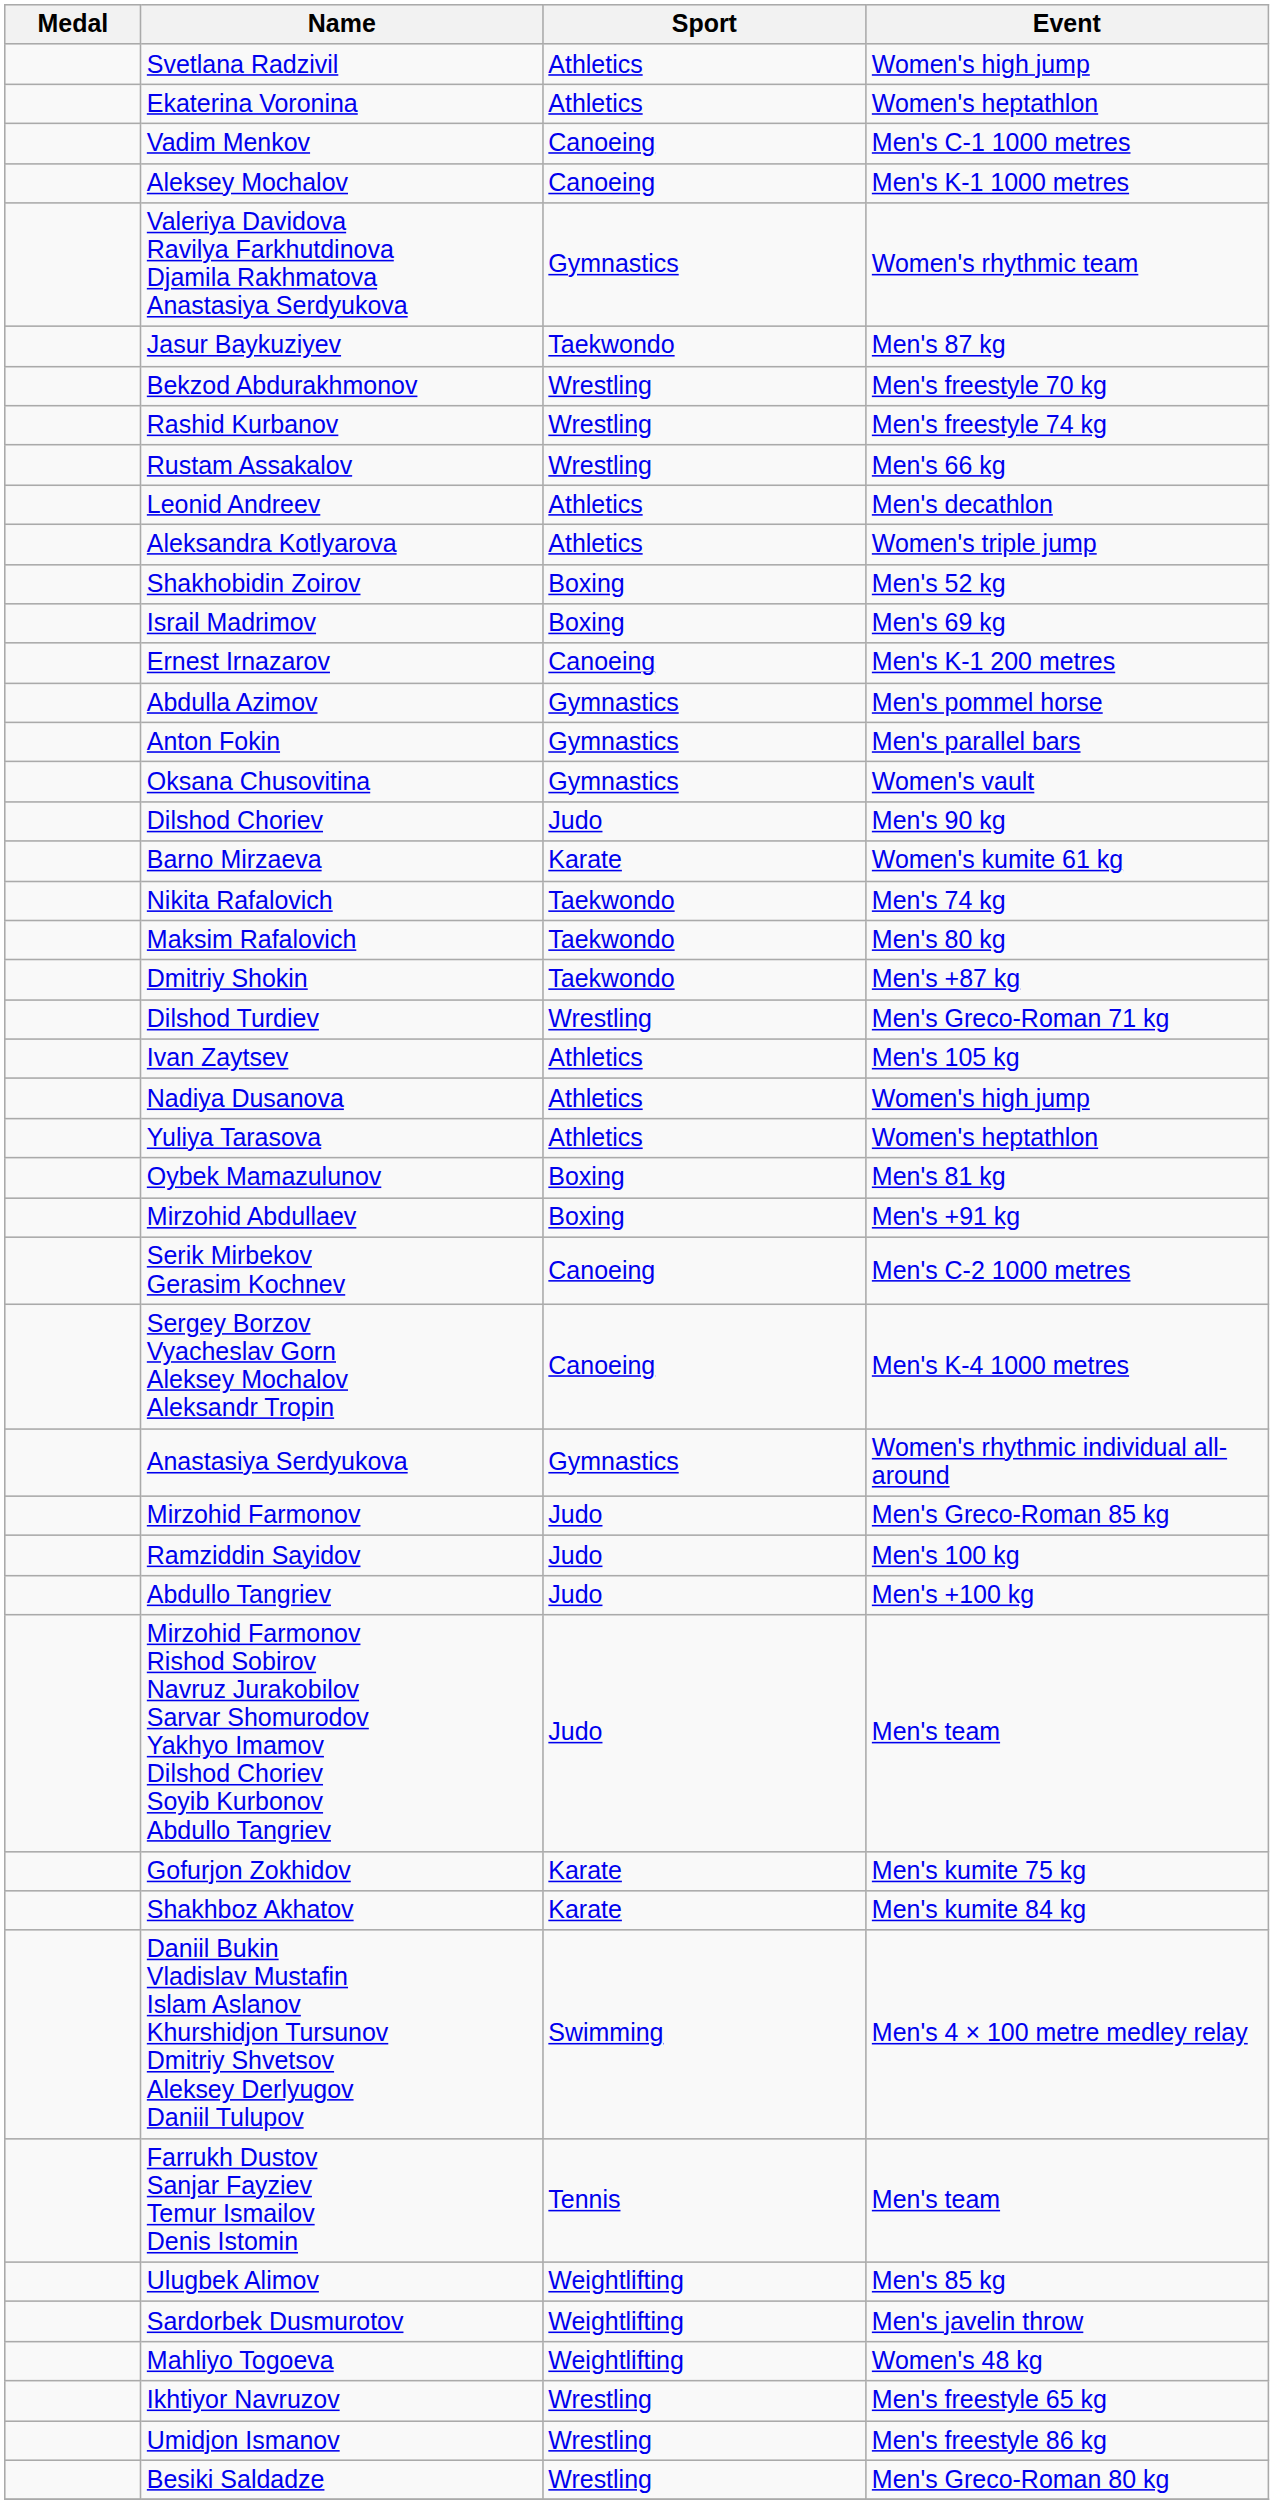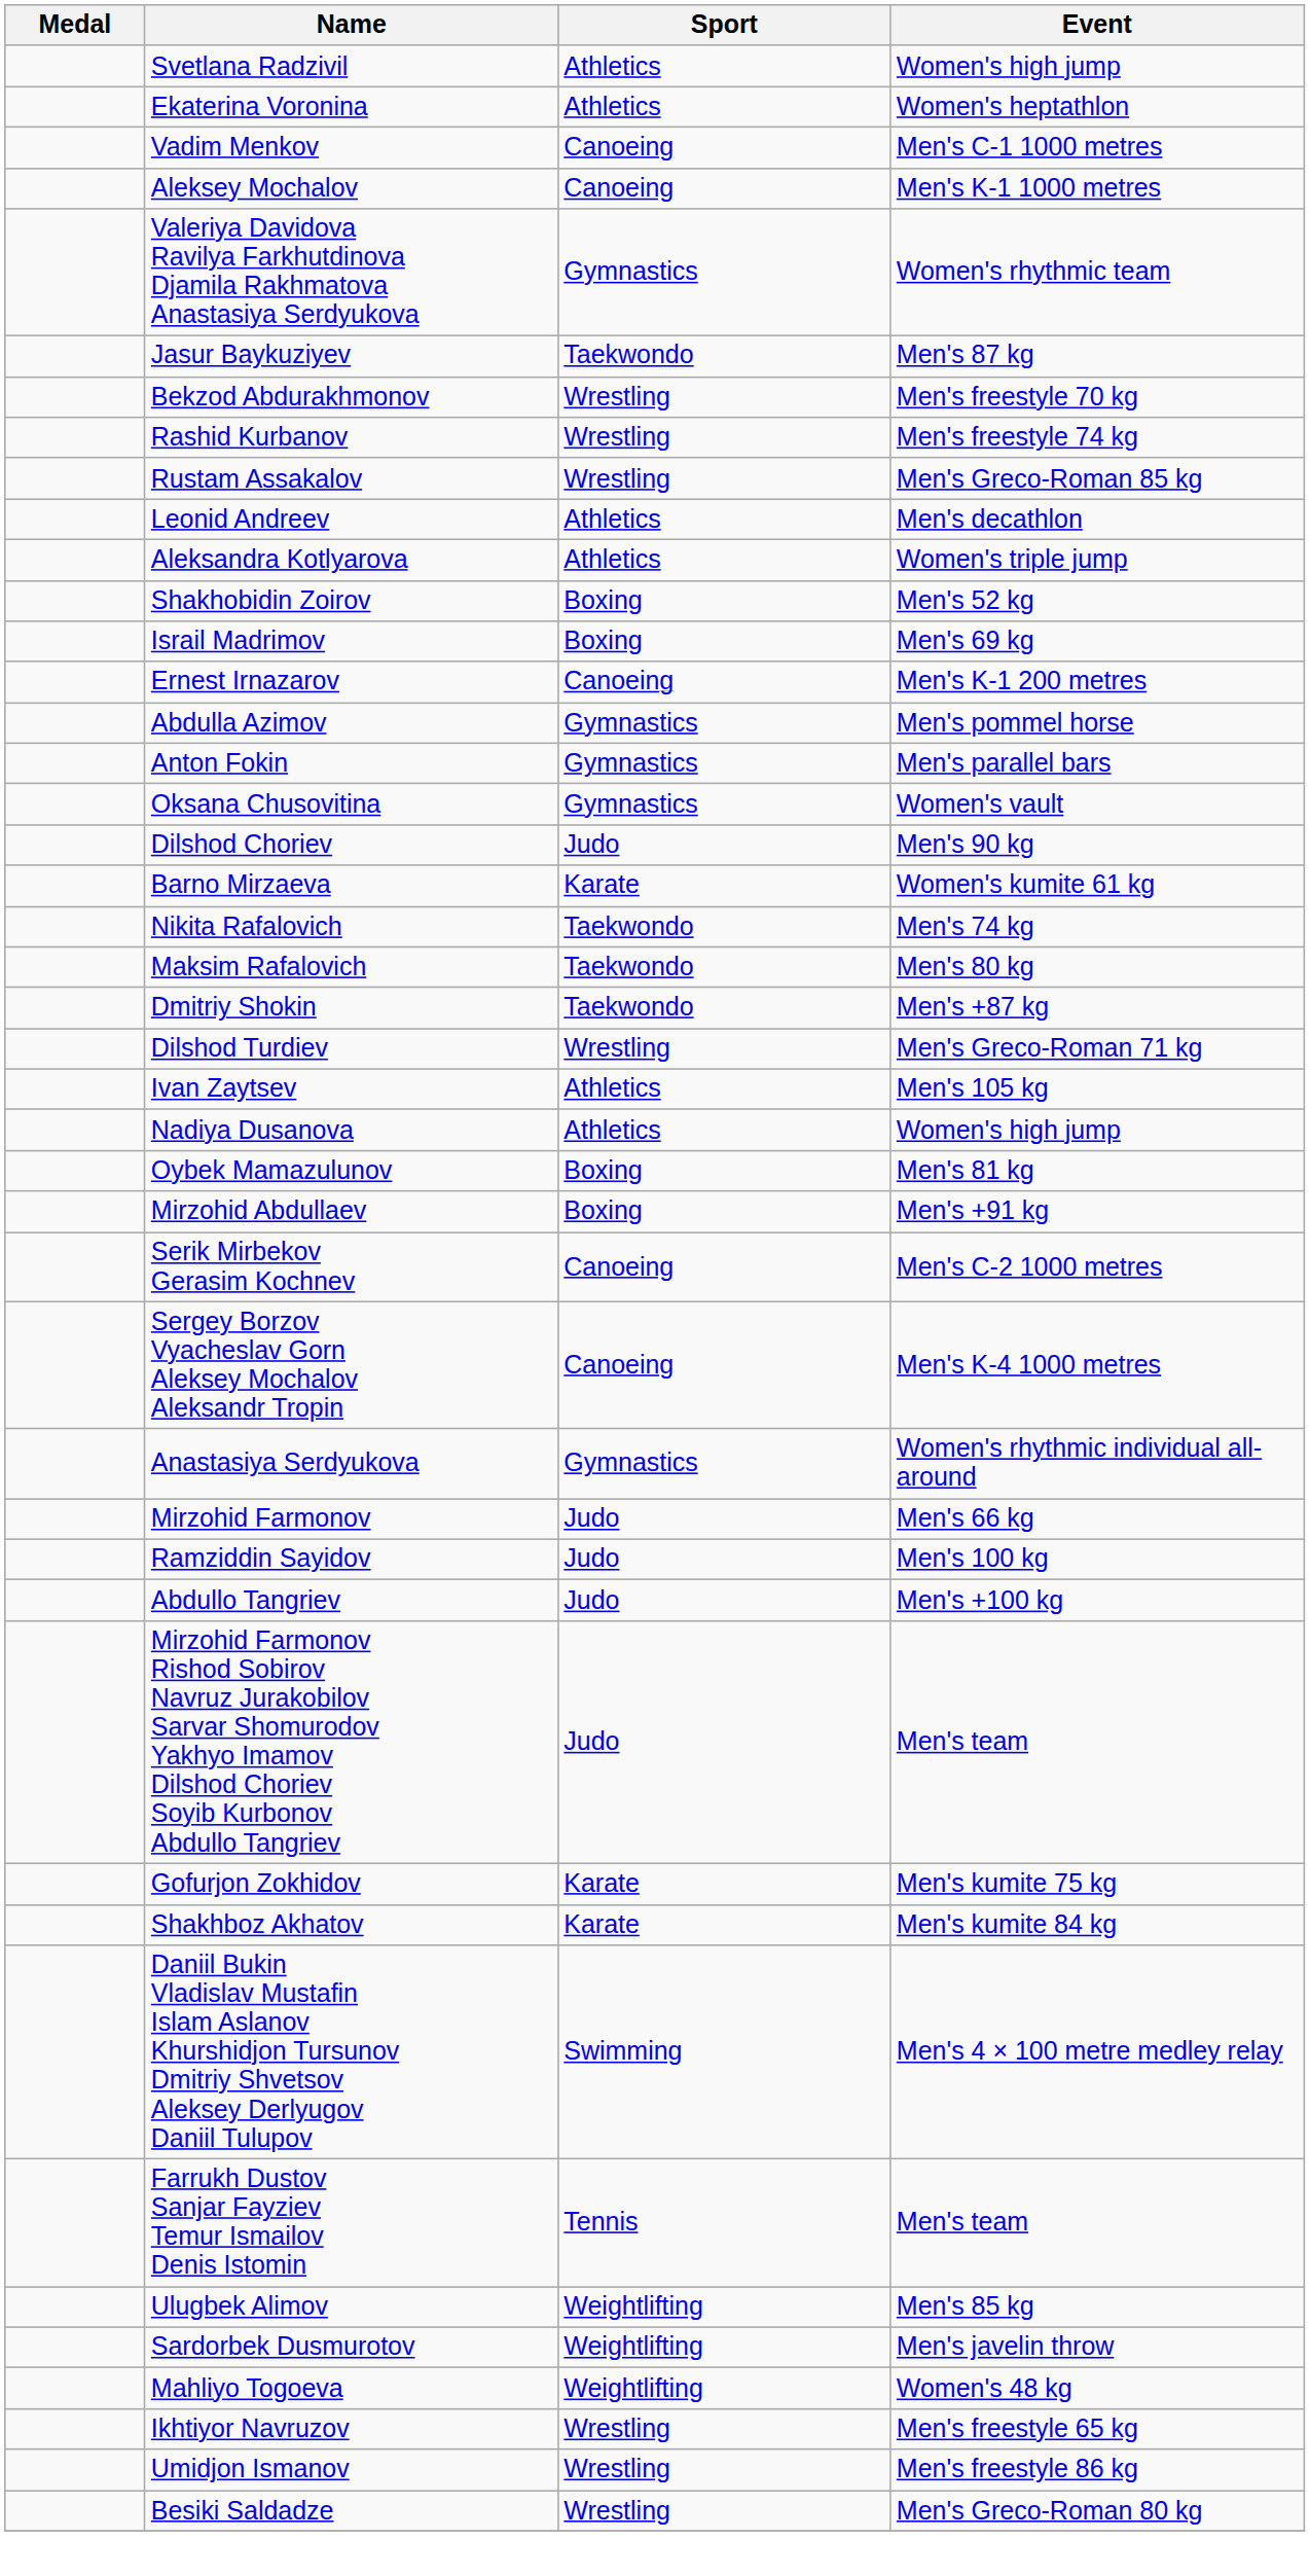 <table class="wikitable sortable" style="font-size:100%">
 <tr>
 <th width="80">Medal</th>
 <th width="250">Name</th>
 <th width="200">Sport</th>
 <th width="250">Event</th>
 </tr>
 <tr>
 <td></td>
 <td><a href='#'>Svetlana Radzivil</a></td>
 <td><a href='#'>Athletics</a></td>
 <td><a href='#'>Women's high jump</a></td>
 </tr>
 <tr>
 <td></td>
 <td><a href='#'>Ekaterina Voronina</a></td>
 <td><a href='#'>Athletics</a></td>
 <td><a href='#'>Women's heptathlon</a></td>
 </tr>
 <tr>
 <td></td>
 <td><a href='#'>Vadim Menkov</a></td>
 <td><a href='#'>Canoeing</a></td>
 <td><a href='#'>Men's C-1 1000 metres</a></td>
 </tr>
 <tr>
 <td></td>
 <td><a href='#'>Aleksey Mochalov</a></td>
 <td><a href='#'>Canoeing</a></td>
 <td><a href='#'>Men's K-1 1000 metres</a></td>
 </tr>
 <tr>
 <td></td>
 <td><a href='#'>Valeriya Davidova</a><br><a href='#'>Ravilya Farkhutdinova</a><br><a href='#'>Djamila Rakhmatova</a><br><a href='#'>Anastasiya Serdyukova</a></td>
 <td><a href='#'>Gymnastics</a></td>
 <td><a href='#'>Women's rhythmic team</a></td>
 </tr>
 <tr>
 <td></td>
 <td><a href='#'>Jasur Baykuziyev</a></td>
 <td><a href='#'>Taekwondo</a></td>
 <td><a href='#'>Men's 87 kg</a></td>
 </tr>
 <tr>
 <td></td>
 <td><a href='#'>Bekzod Abdurakhmonov</a></td>
 <td><a href='#'>Wrestling</a></td>
 <td><a href='#'>Men's freestyle 70 kg</a></td>
 </tr>
 <tr>
 <td></td>
 <td><a href='#'>Rashid Kurbanov</a></td>
 <td><a href='#'>Wrestling</a></td>
 <td><a href='#'>Men's freestyle 74 kg</a></td>
 </tr>
 <tr>
 <td></td>
 <td><a href='#'>Rustam Assakalov</a></td>
 <td><a href='#'>Wrestling</a></td>
-<td><a href='#'>Men's 66 kg</a></td>
+<td><a href='#'>Men's Greco-Roman 85 kg</a></td>
 </tr>
 <tr>
 <td></td>
 <td><a href='#'>Leonid Andreev</a></td>
 <td><a href='#'>Athletics</a></td>
 <td><a href='#'>Men's decathlon</a></td>
 </tr>
 <tr>
 <td></td>
 <td><a href='#'>Aleksandra Kotlyarova</a></td>
 <td><a href='#'>Athletics</a></td>
 <td><a href='#'>Women's triple jump</a></td>
 </tr>
 <tr>
 <td></td>
 <td><a href='#'>Shakhobidin Zoirov</a></td>
 <td><a href='#'>Boxing</a></td>
 <td><a href='#'>Men's 52 kg</a></td>
 </tr>
 <tr>
 <td></td>
 <td><a href='#'>Israil Madrimov</a></td>
 <td><a href='#'>Boxing</a></td>
 <td><a href='#'>Men's 69 kg</a></td>
 </tr>
 <tr>
 <td></td>
 <td><a href='#'>Ernest Irnazarov</a></td>
 <td><a href='#'>Canoeing</a></td>
 <td><a href='#'>Men's K-1 200 metres</a></td>
 </tr>
 <tr>
 <td></td>
 <td><a href='#'>Abdulla Azimov</a></td>
 <td><a href='#'>Gymnastics</a></td>
 <td><a href='#'>Men's pommel horse</a></td>
 </tr>
 <tr>
 <td></td>
 <td><a href='#'>Anton Fokin</a></td>
 <td><a href='#'>Gymnastics</a></td>
 <td><a href='#'>Men's parallel bars</a></td>
 </tr>
 <tr>
 <td></td>
 <td><a href='#'>Oksana Chusovitina</a></td>
 <td><a href='#'>Gymnastics</a></td>
 <td><a href='#'>Women's vault</a></td>
 </tr>
 <tr>
 <td></td>
 <td><a href='#'>Dilshod Choriev</a></td>
 <td><a href='#'>Judo</a></td>
 <td><a href='#'>Men's 90 kg</a></td>
 </tr>
 <tr>
 <td></td>
 <td><a href='#'>Barno Mirzaeva</a></td>
 <td><a href='#'>Karate</a></td>
 <td><a href='#'>Women's kumite 61 kg</a></td>
 </tr>
 <tr>
 <td></td>
 <td><a href='#'>Nikita Rafalovich</a></td>
 <td><a href='#'>Taekwondo</a></td>
 <td><a href='#'>Men's 74 kg</a></td>
 </tr>
 <tr>
 <td></td>
 <td><a href='#'>Maksim Rafalovich</a></td>
 <td><a href='#'>Taekwondo</a></td>
 <td><a href='#'>Men's 80 kg</a></td>
 </tr>
 <tr>
 <td></td>
 <td><a href='#'>Dmitriy Shokin</a></td>
 <td><a href='#'>Taekwondo</a></td>
 <td><a href='#'>Men's +87 kg</a></td>
 </tr>
 <tr>
 <td></td>
 <td><a href='#'>Dilshod Turdiev</a></td>
 <td><a href='#'>Wrestling</a></td>
 <td><a href='#'>Men's Greco-Roman 71 kg</a></td>
 </tr>
 <tr>
 <td></td>
 <td><a href='#'>Ivan Zaytsev</a></td>
 <td><a href='#'>Athletics</a></td>
 <td><a href='#'>Men's 105 kg</a></td>
 </tr>
 <tr>
 <td></td>
 <td><a href='#'>Nadiya Dusanova</a></td>
 <td><a href='#'>Athletics</a></td>
 <td><a href='#'>Women's high jump</a></td>
 </tr>
 <tr>
 <td></td>
-<td><a href='#'>Yuliya Tarasova</a></td>
-<td><a href='#'>Athletics</a></td>
-<td><a href='#'>Women's heptathlon</a></td>
-</tr>
-<tr>
-<td></td>
 <td><a href='#'>Oybek Mamazulunov</a></td>
 <td><a href='#'>Boxing</a></td>
 <td><a href='#'>Men's 81 kg</a></td>
 </tr>
 <tr>
 <td></td>
 <td><a href='#'>Mirzohid Abdullaev</a></td>
 <td><a href='#'>Boxing</a></td>
 <td><a href='#'>Men's +91 kg</a></td>
 </tr>
 <tr>
 <td></td>
 <td><a href='#'>Serik Mirbekov</a><br><a href='#'>Gerasim Kochnev</a></td>
 <td><a href='#'>Canoeing</a></td>
 <td><a href='#'>Men's C-2 1000 metres</a></td>
 </tr>
 <tr>
 <td></td>
 <td><a href='#'>Sergey Borzov</a><br><a href='#'>Vyacheslav Gorn</a><br><a href='#'>Aleksey Mochalov</a><br><a href='#'>Aleksandr Tropin</a></td>
 <td><a href='#'>Canoeing</a></td>
 <td><a href='#'>Men's K-4 1000 metres</a></td>
 </tr>
 <tr>
 <td></td>
 <td><a href='#'>Anastasiya Serdyukova</a></td>
 <td><a href='#'>Gymnastics</a></td>
 <td><a href='#'>Women's rhythmic individual all-around</a></td>
 </tr>
 <tr>
 <td></td>
 <td><a href='#'>Mirzohid Farmonov</a></td>
 <td><a href='#'>Judo</a></td>
-<td><a href='#'>Men's Greco-Roman 85 kg</a></td>
+<td><a href='#'>Men's 66 kg</a></td>
 </tr>
 <tr>
 <td></td>
 <td><a href='#'>Ramziddin Sayidov</a></td>
 <td><a href='#'>Judo</a></td>
 <td><a href='#'>Men's 100 kg</a></td>
 </tr>
 <tr>
 <td></td>
 <td><a href='#'>Abdullo Tangriev</a></td>
 <td><a href='#'>Judo</a></td>
 <td><a href='#'>Men's +100 kg</a></td>
 </tr>
 <tr>
 <td></td>
 <td><a href='#'>Mirzohid Farmonov</a><br><a href='#'>Rishod Sobirov</a><br><a href='#'>Navruz Jurakobilov</a><br><a href='#'>Sarvar Shomurodov</a><br><a href='#'>Yakhyo Imamov</a><br><a href='#'>Dilshod Choriev</a><br><a href='#'>Soyib Kurbonov</a><br><a href='#'>Abdullo Tangriev</a></td>
 <td><a href='#'>Judo</a></td>
 <td><a href='#'>Men's team</a></td>
 </tr>
 <tr>
 <td></td>
 <td><a href='#'>Gofurjon Zokhidov</a></td>
 <td><a href='#'>Karate</a></td>
 <td><a href='#'>Men's kumite 75 kg</a></td>
 </tr>
 <tr>
 <td></td>
 <td><a href='#'>Shakhboz Akhatov</a></td>
 <td><a href='#'>Karate</a></td>
 <td><a href='#'>Men's kumite 84 kg</a></td>
 </tr>
 <tr>
 <td></td>
 <td><a href='#'>Daniil Bukin</a><br><a href='#'>Vladislav Mustafin</a><br><a href='#'>Islam Aslanov</a><br><a href='#'>Khurshidjon Tursunov</a><br><a href='#'>Dmitriy Shvetsov</a><br><a href='#'>Aleksey Derlyugov</a><br><a href='#'>Daniil Tulupov</a></td>
 <td><a href='#'>Swimming</a></td>
 <td><a href='#'>Men's 4 × 100 metre medley relay</a></td>
 </tr>
 <tr>
 <td></td>
 <td><a href='#'>Farrukh Dustov</a><br><a href='#'>Sanjar Fayziev</a><br><a href='#'>Temur Ismailov</a><br><a href='#'>Denis Istomin</a></td>
 <td><a href='#'>Tennis</a></td>
 <td><a href='#'>Men's team</a></td>
 </tr>
 <tr>
 <td></td>
 <td><a href='#'>Ulugbek Alimov</a></td>
 <td><a href='#'>Weightlifting</a></td>
 <td><a href='#'>Men's 85 kg</a></td>
 </tr>
 <tr>
 <td></td>
 <td><a href='#'>Sardorbek Dusmurotov</a></td>
 <td><a href='#'>Weightlifting</a></td>
 <td><a href='#'>Men's javelin throw</a></td>
 </tr>
 <tr>
 <td></td>
 <td><a href='#'>Mahliyo Togoeva</a></td>
 <td><a href='#'>Weightlifting</a></td>
 <td><a href='#'>Women's 48 kg</a></td>
 </tr>
 <tr>
 <td></td>
 <td><a href='#'>Ikhtiyor Navruzov</a></td>
 <td><a href='#'>Wrestling</a></td>
 <td><a href='#'>Men's freestyle 65 kg</a></td>
 </tr>
 <tr>
 <td></td>
 <td><a href='#'>Umidjon Ismanov</a></td>
 <td><a href='#'>Wrestling</a></td>
 <td><a href='#'>Men's freestyle 86 kg</a></td>
 </tr>
 <tr>
 <td></td>
 <td><a href='#'>Besiki Saldadze</a></td>
 <td><a href='#'>Wrestling</a></td>
 <td><a href='#'>Men's Greco-Roman 80 kg</a></td>
 </tr>
 <tr>
 </tr>
 </table>
